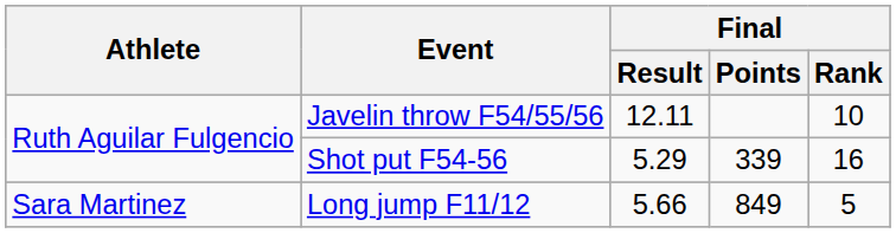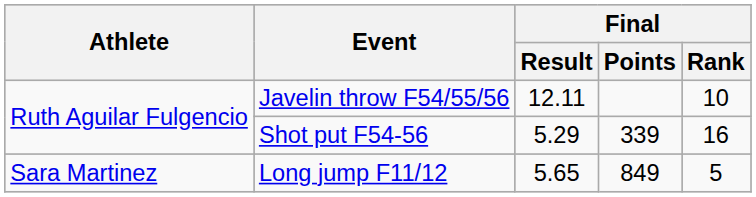 <table class=wikitable style="font-size:90%">
 <tr>
 <th rowspan="2">Athlete</th>
 <th rowspan="2">Event</th>
 <th colspan="3">Final</th>
 </tr>
 <tr>
 <th>Result</th>
 <th>Points</th>
 <th>Rank</th>
 </tr>
 <tr align=center>
 <td align=left rowspan=2><a href='#'>Ruth Aguilar Fulgencio</a></td>
 <td align=left><a href='#'>Javelin throw F54/55/56</a></td>
 <td>12.11</td>
 <td></td>
 <td>10</td>
 </tr>
 <tr align=center>
 <td align=left><a href='#'>Shot put F54-56</a></td>
 <td>5.29</td>
 <td>339</td>
 <td>16</td>
 </tr>
 <tr align=center>
 <td align=left><a href='#'>Sara Martinez</a></td>
 <td align=left><a href='#'>Long jump F11/12</a></td>
-<td>5.66</td>
+<td>5.65</td>
 <td>849</td>
 <td>5</td>
 </tr>
 </table>
